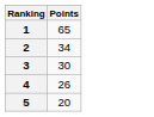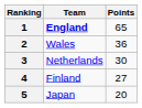 <table class="wikitable">
 <tr style="font-size:10pt;font-weight:bold">
 <th>Ranking</th>
+<th>Team</th>
 <th>Points</th>
 </tr>
 <tr>
 <th>1</th>
+<td> <strong><a href='#'>England</a></strong></td>
 <td align=center>65</td>
 </tr>
 <tr>
 <th>2</th>
-<td align=center>34</td>
+<td> <a href='#'>Wales</a></td>
+<td align=center>36</td>
 </tr>
 <tr>
 <th>3</th>
+<td> <a href='#'>Netherlands</a></td>
 <td align=center>30</td>
 </tr>
 <tr>
 <th>4</th>
-<td align=center>26</td>
+<td> <a href='#'>Finland</a></td>
+<td align=center>27</td>
 </tr>
 <tr>
 <th>5</th>
+<td> <a href='#'>Japan</a></td>
 <td align=center>20</td>
 </tr>
 </table>
